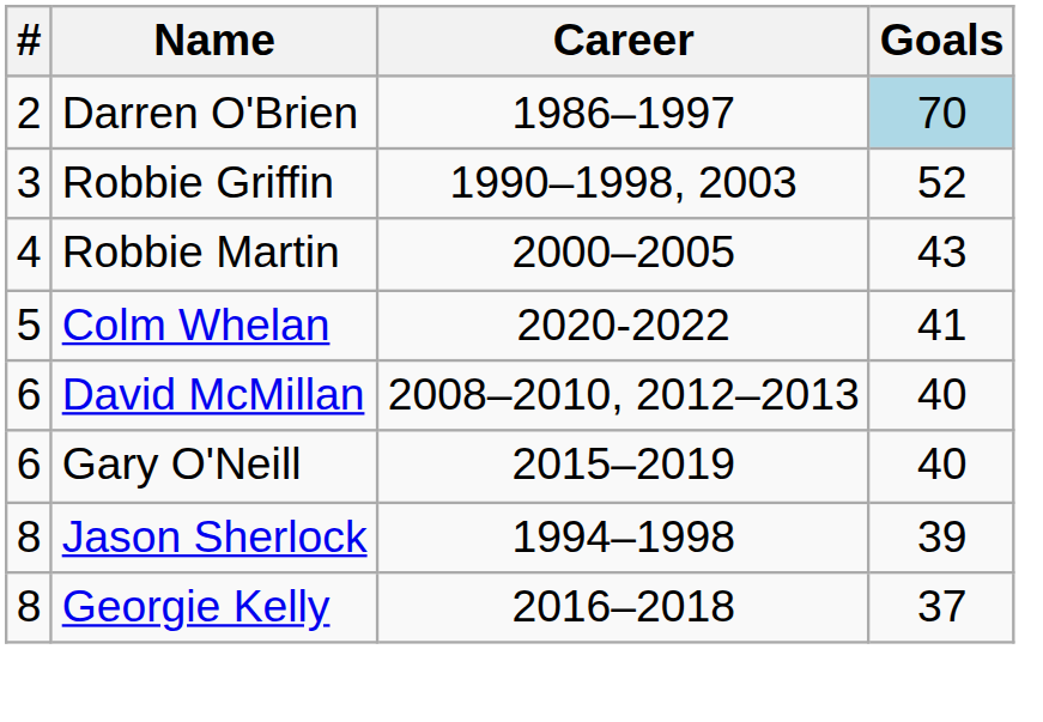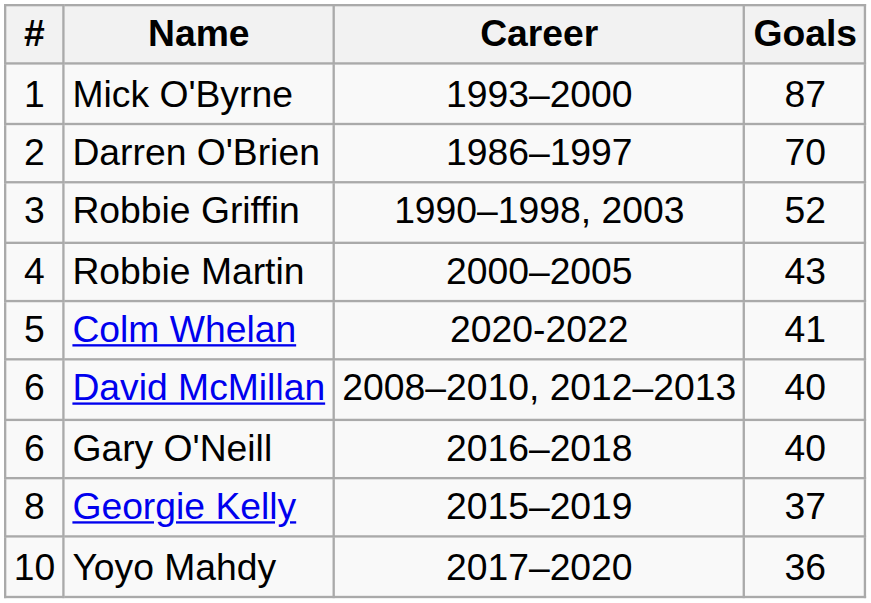 <table class="wikitable" style="text-align:center;">
 <tr>
 <th>#</th>
 <th>Name</th>
 <th>Career</th>
 <th>Goals</th>
 </tr>
 <tr>
+<td>1</td>
+<td align="left"> Mick O'Byrne</td>
+<td>1993–2000</td>
+<td>87</td>
+</tr>
+<tr>
 <td>2</td>
 <td align="left"> Darren O'Brien</td>
 <td>1986–1997</td>
-<td style="background: lightblue;">70</td>
+<td>70</td>
 </tr>
 <tr>
 <td>3</td>
 <td align="left"> Robbie Griffin</td>
 <td>1990–1998, 2003</td>
 <td>52</td>
 </tr>
 <tr>
 <td>4</td>
 <td align="left"> Robbie Martin</td>
 <td>2000–2005</td>
 <td>43</td>
 </tr>
 <tr>
 <td>5</td>
 <td align="left"> <a href='#'>Colm Whelan</a></td>
 <td>2020-2022</td>
 <td>41</td>
 </tr>
 <tr>
 <td>6</td>
 <td align="left"> <a href='#'>David McMillan</a></td>
 <td>2008–2010, 2012–2013</td>
 <td>40</td>
 </tr>
 <tr>
 <td>6</td>
 <td align="left"> Gary O'Neill</td>
-<td>2015–2019</td>
+<td>2016–2018</td>
 <td>40</td>
 </tr>
 <tr>
 <td>8</td>
-<td align="left"> <a href='#'>Jason Sherlock</a></td>
-<td>1994–1998</td>
-<td>39</td>
+<td align="left"> <a href='#'>Georgie Kelly</a></td>
+<td>2015–2019</td>
+<td>37</td>
 </tr>
 <tr>
-<td>8</td>
-<td align="left"> <a href='#'>Georgie Kelly</a></td>
-<td>2016–2018</td>
-<td>37</td>
+<td>10</td>
+<td align="left"> Yoyo Mahdy</td>
+<td>2017–2020</td>
+<td>36</td>
 </tr>
 </table>
